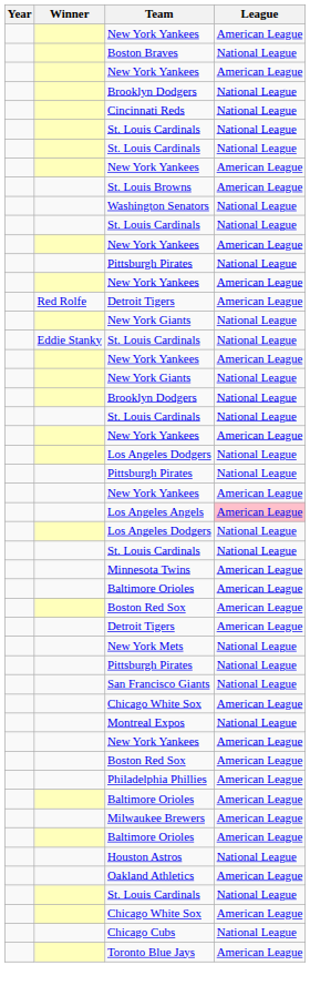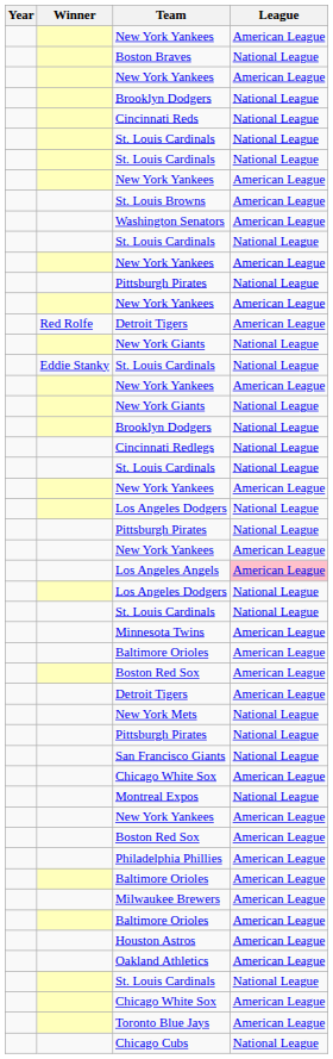 <table class="wikitable sortable plainrowheaders">
 <tr>
 <th>Year</th>
 <th>Winner</th>
 <th>Team</th>
 <th>League</th>
 </tr>
 <tr>
 <td></td>
 <th scope="row" style="text-align:left; background:#ffb;"> </th>
 <td><a href='#'>New York Yankees</a></td>
 <td><a href='#'>American League</a></td>
 </tr>
 <tr>
 <td></td>
 <th scope="row" style="text-align:left; background:#ffb;"> </th>
 <td><a href='#'>Boston Braves</a></td>
 <td><a href='#'>National League</a></td>
 </tr>
 <tr>
 <td></td>
 <th scope="row" style="text-align:left; background:#ffb;"> </th>
 <td><a href='#'>New York Yankees</a></td>
 <td><a href='#'>American League</a></td>
 </tr>
 <tr>
 <td></td>
 <th scope="row" style="text-align:left; background:#ffb;"> </th>
 <td><a href='#'>Brooklyn Dodgers</a></td>
 <td><a href='#'>National League</a></td>
 </tr>
 <tr>
 <td></td>
 <th scope="row" style="text-align:left; background:#ffb;"> </th>
 <td><a href='#'>Cincinnati Reds</a></td>
 <td><a href='#'>National League</a></td>
 </tr>
 <tr>
 <td></td>
 <th scope="row" style="text-align:left; background:#ffb;"> </th>
 <td><a href='#'>St. Louis Cardinals</a></td>
 <td><a href='#'>National League</a></td>
 </tr>
 <tr>
 <td></td>
 <th scope="row" style="text-align:left; background:#ffb;"> </th>
 <td><a href='#'>St. Louis Cardinals</a></td>
 <td><a href='#'>National League</a></td>
 </tr>
 <tr>
 <td></td>
 <th scope="row" style="text-align:left; background:#ffb;"> </th>
 <td><a href='#'>New York Yankees</a></td>
 <td><a href='#'>American League</a></td>
 </tr>
 <tr>
 <td></td>
 <td></td>
 <td><a href='#'>St. Louis Browns</a></td>
 <td><a href='#'>American League</a></td>
 </tr>
 <tr>
 <td></td>
 <td></td>
 <td><a href='#'>Washington Senators</a></td>
-<td><a href='#'>National League</a></td>
+<td><a href='#'>American League</a></td>
 </tr>
 <tr>
 <td></td>
 <td></td>
 <td><a href='#'>St. Louis Cardinals</a></td>
 <td><a href='#'>National League</a></td>
 </tr>
 <tr>
 <td></td>
 <th scope="row" style="text-align:left; background:#ffb;"></th>
 <td><a href='#'>New York Yankees</a></td>
 <td><a href='#'>American League</a></td>
 </tr>
 <tr>
 <td></td>
 <td></td>
 <td><a href='#'>Pittsburgh Pirates</a></td>
 <td><a href='#'>National League</a></td>
 </tr>
 <tr>
 <td></td>
 <th scope="row" style="text-align:left; background:#ffb;"> </th>
 <td><a href='#'>New York Yankees</a></td>
 <td><a href='#'>American League</a></td>
 </tr>
 <tr>
 <td></td>
 <td><a href='#'>Red Rolfe</a></td>
 <td><a href='#'>Detroit Tigers</a></td>
 <td><a href='#'>American League</a></td>
 </tr>
 <tr>
 <td></td>
 <th scope="row" style="text-align:left; background:#ffb;"> </th>
 <td><a href='#'>New York Giants</a></td>
 <td><a href='#'>National League</a></td>
 </tr>
 <tr>
 <td></td>
 <td><a href='#'>Eddie Stanky</a></td>
 <td><a href='#'>St. Louis Cardinals</a></td>
 <td><a href='#'>National League</a></td>
 </tr>
 <tr>
 <td></td>
 <th scope="row" style="text-align:left; background:#ffb;"> </th>
 <td><a href='#'>New York Yankees</a></td>
 <td><a href='#'>American League</a></td>
 </tr>
 <tr>
 <td></td>
 <th scope="row" style="text-align:left; background:#ffb;"> </th>
 <td><a href='#'>New York Giants</a></td>
 <td><a href='#'>National League</a></td>
 </tr>
 <tr>
 <td></td>
 <th scope="row" style="text-align:left; background:#ffb;"> </th>
 <td><a href='#'>Brooklyn Dodgers</a></td>
+<td><a href='#'>National League</a></td>
+</tr>
+<tr>
+<td></td>
+<td></td>
+<td><a href='#'>Cincinnati Redlegs</a></td>
 <td><a href='#'>National League</a></td>
 </tr>
 <tr>
 <td></td>
 <td></td>
 <td><a href='#'>St. Louis Cardinals</a></td>
 <td><a href='#'>National League</a></td>
 </tr>
 <tr>
 <td></td>
 <th scope="row" style="text-align:left; background:#ffb;"> </th>
 <td><a href='#'>New York Yankees</a></td>
 <td><a href='#'>American League</a></td>
 </tr>
 <tr>
 <td></td>
 <th scope="row" style="text-align:left; background:#ffb;"> </th>
 <td><a href='#'>Los Angeles Dodgers</a></td>
 <td><a href='#'>National League</a></td>
 </tr>
 <tr>
 <td></td>
 <td> </td>
 <td><a href='#'>Pittsburgh Pirates</a></td>
 <td><a href='#'>National League</a></td>
 </tr>
 <tr>
 <td></td>
 <td></td>
 <td><a href='#'>New York Yankees</a></td>
 <td><a href='#'>American League</a></td>
 </tr>
 <tr>
 <td></td>
 <td></td>
 <td><a href='#'>Los Angeles Angels</a></td>
 <td style="background: pink;"><a href='#'>American League</a></td>
 </tr>
 <tr>
 <td></td>
 <th scope="row" style="text-align:left; background:#ffb;"> </th>
 <td><a href='#'>Los Angeles Dodgers</a></td>
 <td><a href='#'>National League</a></td>
 </tr>
 <tr>
 <td></td>
 <td></td>
 <td><a href='#'>St. Louis Cardinals</a></td>
 <td><a href='#'>National League</a></td>
 </tr>
 <tr>
 <td></td>
 <td></td>
 <td><a href='#'>Minnesota Twins</a></td>
 <td><a href='#'>American League</a></td>
 </tr>
 <tr>
 <td></td>
 <td></td>
 <td><a href='#'>Baltimore Orioles</a></td>
 <td><a href='#'>American League</a></td>
 </tr>
 <tr>
 <td></td>
 <th scope="row" style="text-align:left; background:#ffb;"></th>
 <td><a href='#'>Boston Red Sox</a></td>
 <td><a href='#'>American League</a></td>
 </tr>
 <tr>
 <td></td>
 <td></td>
 <td><a href='#'>Detroit Tigers</a></td>
 <td><a href='#'>American League</a></td>
 </tr>
 <tr>
 <td></td>
 <td></td>
 <td><a href='#'>New York Mets</a></td>
 <td><a href='#'>National League</a></td>
 </tr>
 <tr>
 <td></td>
 <td> </td>
 <td><a href='#'>Pittsburgh Pirates</a></td>
 <td><a href='#'>National League</a></td>
 </tr>
 <tr>
 <td></td>
 <td></td>
 <td><a href='#'>San Francisco Giants</a></td>
 <td><a href='#'>National League</a></td>
 </tr>
 <tr>
 <td></td>
 <td></td>
 <td><a href='#'>Chicago White Sox</a></td>
 <td><a href='#'>American League</a></td>
 </tr>
 <tr>
 <td></td>
 <td></td>
 <td><a href='#'>Montreal Expos</a></td>
 <td><a href='#'>National League</a></td>
 </tr>
 <tr>
 <td></td>
 <td> </td>
 <td><a href='#'>New York Yankees</a></td>
 <td><a href='#'>American League</a></td>
 </tr>
 <tr>
 <td></td>
 <td></td>
 <td><a href='#'>Boston Red Sox</a></td>
 <td><a href='#'>American League</a></td>
 </tr>
 <tr>
 <td></td>
 <td></td>
 <td><a href='#'>Philadelphia Phillies</a></td>
 <td><a href='#'>American League</a></td>
 </tr>
 <tr>
 <td></td>
 <th scope="row" style="text-align:left; background:#ffb;"> </th>
 <td><a href='#'>Baltimore Orioles</a></td>
 <td><a href='#'>American League</a></td>
 </tr>
 <tr>
 <td></td>
 <td></td>
 <td><a href='#'>Milwaukee Brewers</a></td>
 <td><a href='#'>American League</a></td>
 </tr>
 <tr>
 <td></td>
 <th scope="row" style="text-align:left; background:#ffb;"> </th>
 <td><a href='#'>Baltimore Orioles</a></td>
 <td><a href='#'>American League</a></td>
 </tr>
 <tr>
 <td></td>
 <td> </td>
 <td><a href='#'>Houston Astros</a></td>
-<td><a href='#'>National League</a></td>
+<td><a href='#'>American League</a></td>
 </tr>
 <tr>
 <td></td>
 <td></td>
 <td><a href='#'>Oakland Athletics</a></td>
 <td><a href='#'>American League</a></td>
 </tr>
 <tr>
 <td></td>
 <th scope="row" style="text-align:left; background:#ffb;"></th>
 <td><a href='#'>St. Louis Cardinals</a></td>
 <td><a href='#'>National League</a></td>
 </tr>
 <tr>
 <td></td>
 <th scope="row" style="text-align:left; background:#ffb;"> </th>
 <td><a href='#'>Chicago White Sox</a></td>
 <td><a href='#'>American League</a></td>
 </tr>
 <tr>
 <td></td>
+<th scope="row" style="text-align:left; background:#ffb;"> </th>
+<td><a href='#'>Toronto Blue Jays</a></td>
+<td><a href='#'>American League</a></td>
+</tr>
+<tr>
+<td></td>
 <td></td>
 <td><a href='#'>Chicago Cubs</a></td>
 <td><a href='#'>National League</a></td>
 </tr>
-<tr>
-<td></td>
-<th scope="row" style="text-align:left; background:#ffb;"> </th>
-<td><a href='#'>Toronto Blue Jays</a></td>
-<td><a href='#'>American League</a></td>
-</tr>
 </table>
